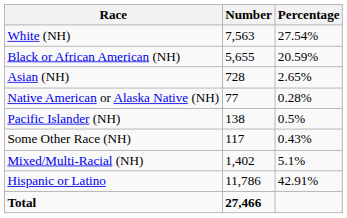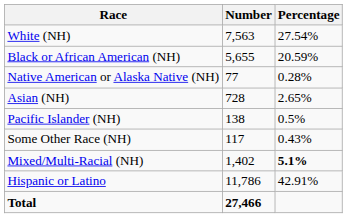 <table class="wikitable">
 <tr>
 <th>Race</th>
 <th>Number</th>
 <th>Percentage</th>
 </tr>
 <tr>
 <td><a href='#'>White</a> (NH)</td>
 <td>7,563</td>
 <td>27.54%</td>
 </tr>
 <tr>
 <td><a href='#'>Black or African American</a> (NH)</td>
 <td>5,655</td>
 <td>20.59%</td>
 </tr>
 <tr>
+<td><a href='#'>Native American</a> or <a href='#'>Alaska Native</a> (NH)</td>
+<td>77</td>
+<td>0.28%</td>
+</tr>
+<tr>
 <td><a href='#'>Asian</a> (NH)</td>
 <td>728</td>
 <td>2.65%</td>
-</tr>
-<tr>
-<td><a href='#'>Native American</a> or <a href='#'>Alaska Native</a> (NH)</td>
-<td>77</td>
-<td>0.28%</td>
 </tr>
 <tr>
 <td><a href='#'>Pacific Islander</a> (NH)</td>
 <td>138</td>
 <td>0.5%</td>
 </tr>
 <tr>
 <td>Some Other Race (NH)</td>
 <td>117</td>
 <td>0.43%</td>
 </tr>
 <tr>
 <td><a href='#'>Mixed/Multi-Racial</a> (NH)</td>
 <td>1,402</td>
-<td>5.1%</td>
+<td><strong>5.1%</strong></td>
 </tr>
 <tr>
 <td><a href='#'>Hispanic or Latino</a></td>
 <td>11,786</td>
 <td>42.91%</td>
 </tr>
 <tr>
 <td><strong>Total</strong></td>
 <td><strong>27,466</strong></td>
 <td></td>
 </tr>
 </table>
